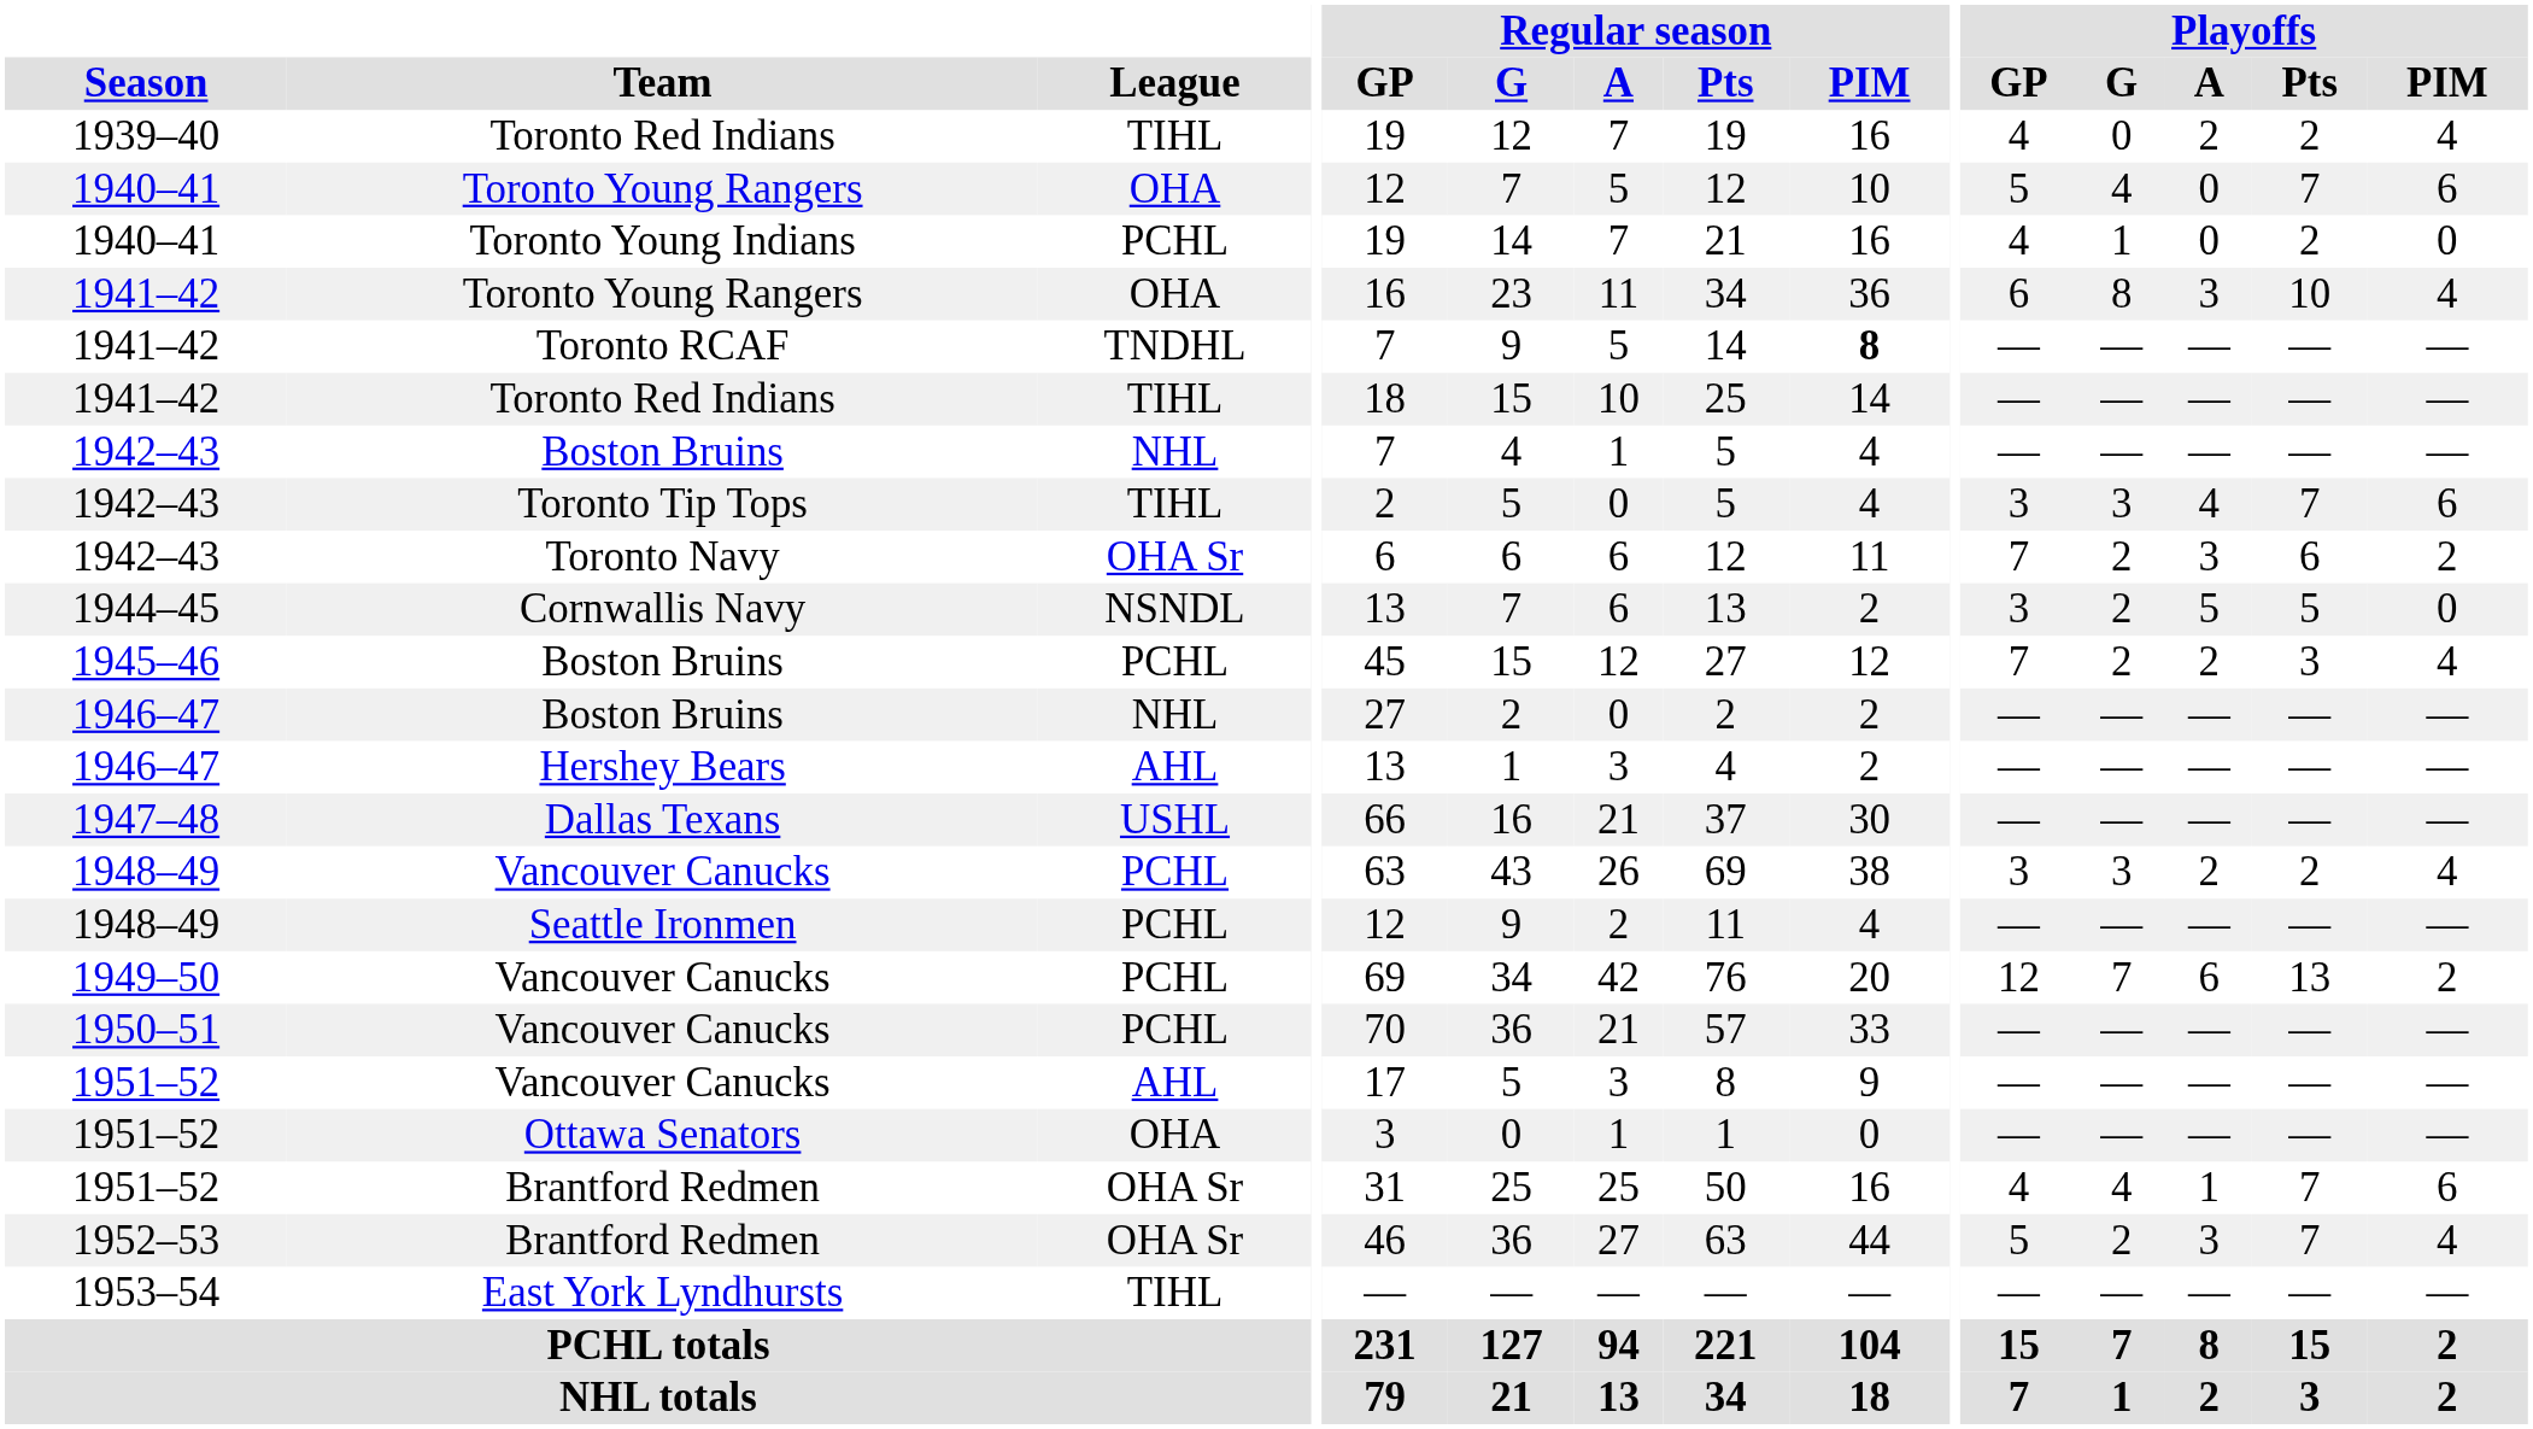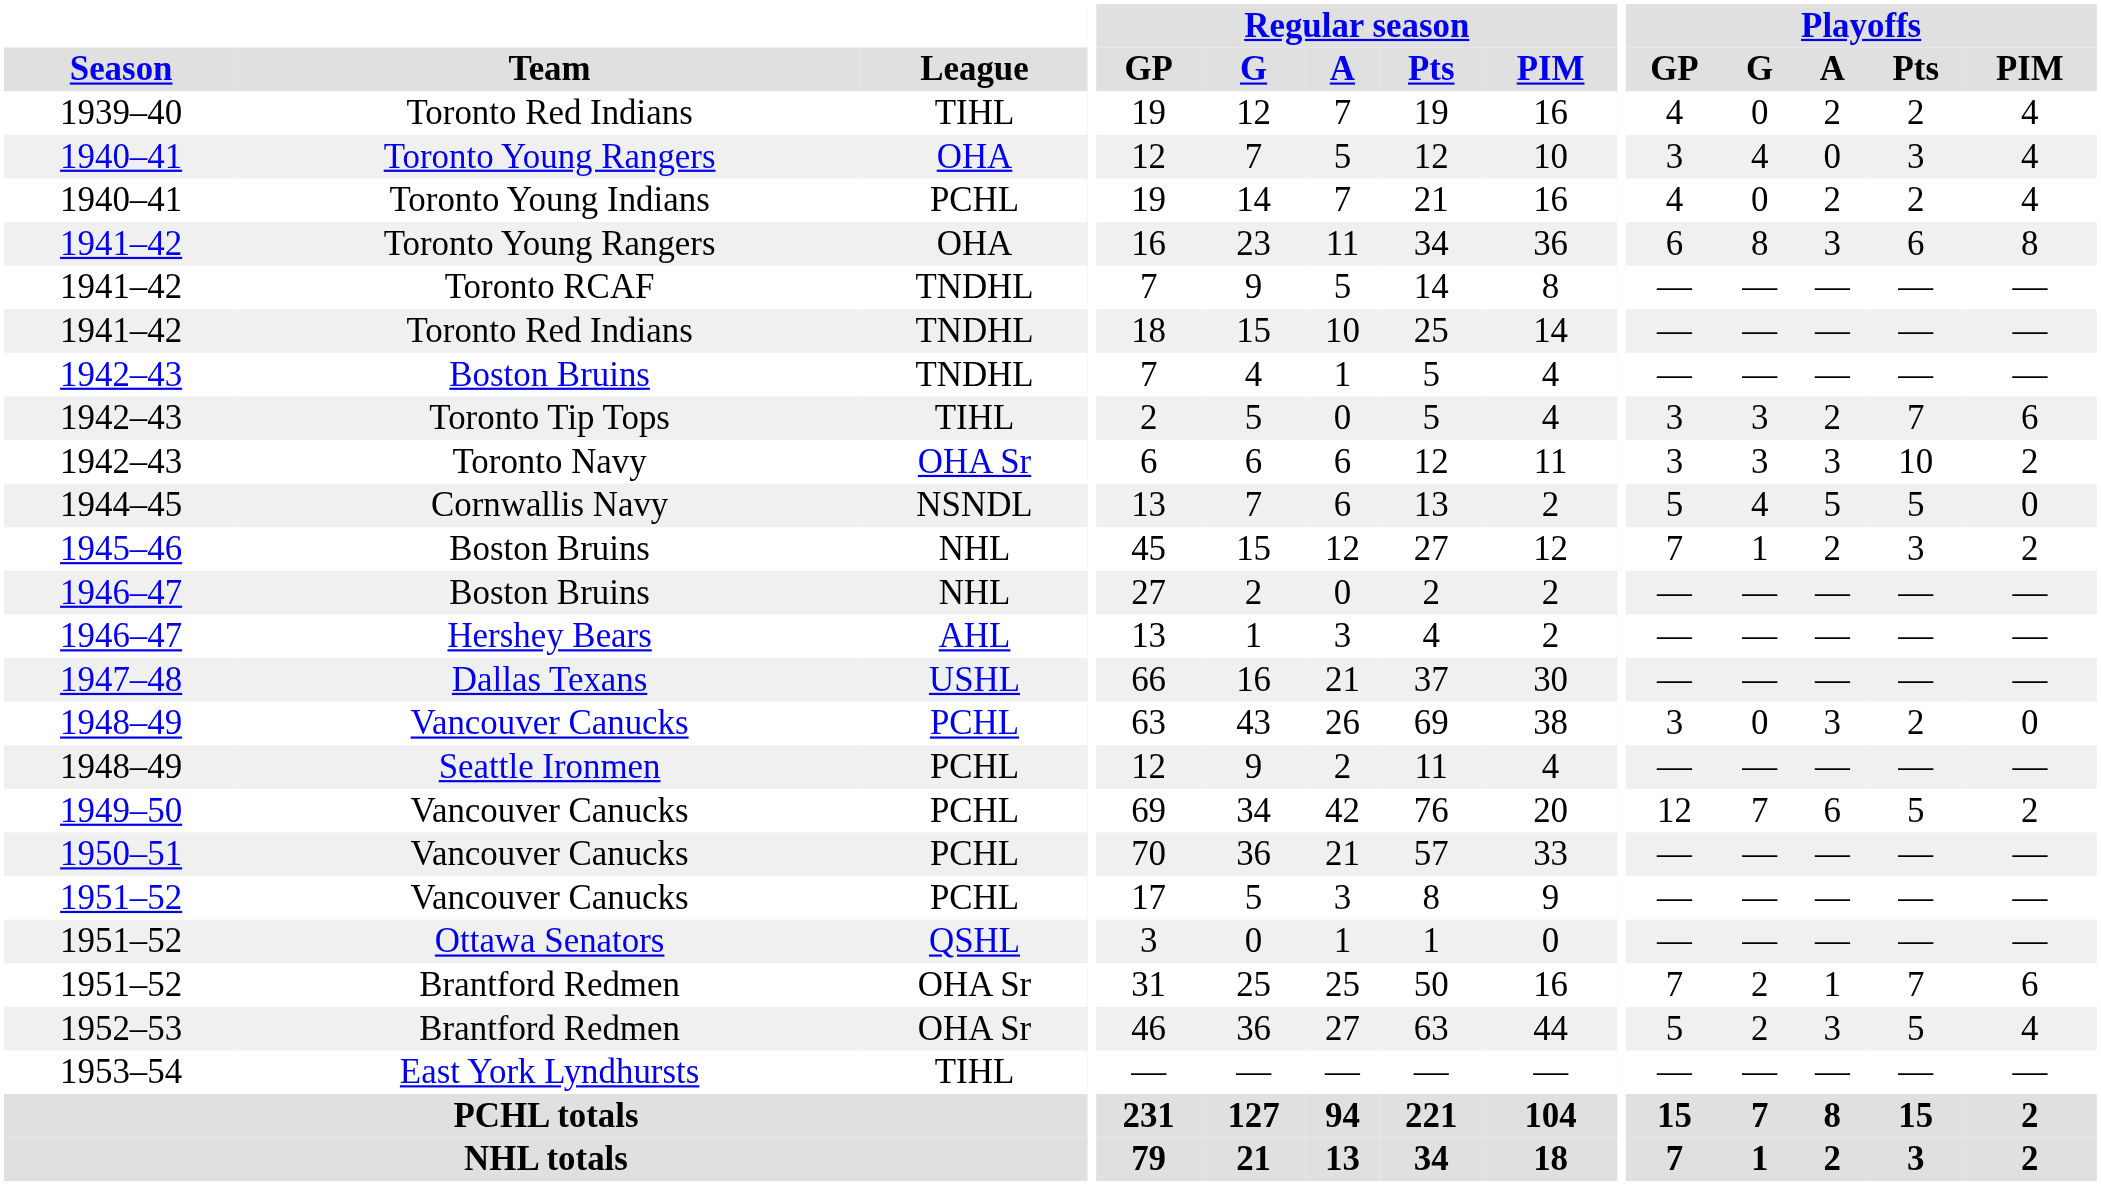 <table border="0" cellpadding="1" cellspacing="0" style="text-align:center; width:60em">
 <tr bgcolor="#e0e0e0">
 <th colspan="3" bgcolor="#ffffff"></th>
 <th rowspan="100" bgcolor="#ffffff"></th>
 <th colspan="5"><a href='#'>Regular season</a></th>
 <th rowspan="100" bgcolor="#ffffff"></th>
 <th colspan="5"><a href='#'>Playoffs</a></th>
 </tr>
 <tr bgcolor="#e0e0e0">
 <th><a href='#'>Season</a></th>
 <th>Team</th>
 <th>League</th>
 <th>GP</th>
 <th><a href='#'>G</a></th>
 <th><a href='#'>A</a></th>
 <th><a href='#'>Pts</a></th>
 <th><a href='#'>PIM</a></th>
 <th>GP</th>
 <th>G</th>
 <th>A</th>
 <th>Pts</th>
 <th>PIM</th>
 </tr>
 <tr>
 <td>1939–40</td>
 <td>Toronto Red Indians</td>
 <td>TIHL</td>
 <td>19</td>
 <td>12</td>
 <td>7</td>
 <td>19</td>
 <td>16</td>
 <td>4</td>
 <td>0</td>
 <td>2</td>
 <td>2</td>
 <td>4</td>
 </tr>
 <tr bgcolor="#f0f0f0">
 <td><a href='#'>1940–41</a></td>
 <td><a href='#'>Toronto Young Rangers</a></td>
 <td><a href='#'>OHA</a></td>
 <td>12</td>
 <td>7</td>
 <td>5</td>
 <td>12</td>
 <td>10</td>
-<td>5</td>
+<td>3</td>
 <td>4</td>
 <td>0</td>
-<td>7</td>
-<td>6</td>
+<td>3</td>
+<td>4</td>
 </tr>
 <tr>
 <td>1940–41</td>
 <td>Toronto Young Indians</td>
 <td>PCHL</td>
 <td>19</td>
 <td>14</td>
 <td>7</td>
 <td>21</td>
 <td>16</td>
 <td>4</td>
-<td>1</td>
 <td>0</td>
 <td>2</td>
-<td>0</td>
+<td>2</td>
+<td>4</td>
 </tr>
 <tr bgcolor="#f0f0f0">
 <td><a href='#'>1941–42</a></td>
 <td>Toronto Young Rangers</td>
 <td>OHA</td>
 <td>16</td>
 <td>23</td>
 <td>11</td>
 <td>34</td>
 <td>36</td>
 <td>6</td>
 <td>8</td>
 <td>3</td>
-<td>10</td>
-<td>4</td>
+<td>6</td>
+<td>8</td>
 </tr>
 <tr>
 <td>1941–42</td>
 <td>Toronto RCAF</td>
 <td>TNDHL</td>
 <td>7</td>
 <td>9</td>
 <td>5</td>
 <td>14</td>
-<td><strong>8</strong></td>
+<td>8</td>
 <td>—</td>
 <td>—</td>
 <td>—</td>
 <td>—</td>
 <td>—</td>
 </tr>
 <tr bgcolor="#f0f0f0">
 <td>1941–42</td>
 <td>Toronto Red Indians</td>
-<td>TIHL</td>
+<td>TNDHL</td>
 <td>18</td>
 <td>15</td>
 <td>10</td>
 <td>25</td>
 <td>14</td>
 <td>—</td>
 <td>—</td>
 <td>—</td>
 <td>—</td>
 <td>—</td>
 </tr>
 <tr>
 <td><a href='#'>1942–43</a></td>
 <td><a href='#'>Boston Bruins</a></td>
-<td><a href='#'>NHL</a></td>
+<td>TNDHL</td>
 <td>7</td>
 <td>4</td>
 <td>1</td>
 <td>5</td>
 <td>4</td>
 <td>—</td>
 <td>—</td>
 <td>—</td>
 <td>—</td>
 <td>—</td>
 </tr>
 <tr bgcolor="#f0f0f0">
 <td>1942–43</td>
 <td>Toronto Tip Tops</td>
 <td>TIHL</td>
 <td>2</td>
 <td>5</td>
 <td>0</td>
 <td>5</td>
 <td>4</td>
 <td>3</td>
 <td>3</td>
-<td>4</td>
+<td>2</td>
 <td>7</td>
 <td>6</td>
 </tr>
 <tr>
 <td>1942–43</td>
 <td>Toronto Navy</td>
 <td><a href='#'>OHA Sr</a></td>
 <td>6</td>
 <td>6</td>
 <td>6</td>
 <td>12</td>
 <td>11</td>
-<td>7</td>
-<td>2</td>
 <td>3</td>
-<td>6</td>
+<td>3</td>
+<td>3</td>
+<td>10</td>
 <td>2</td>
 </tr>
 <tr bgcolor="#f0f0f0">
 <td>1944–45</td>
 <td>Cornwallis Navy</td>
 <td>NSNDL</td>
 <td>13</td>
 <td>7</td>
 <td>6</td>
 <td>13</td>
 <td>2</td>
-<td>3</td>
-<td>2</td>
+<td>5</td>
+<td>4</td>
 <td>5</td>
 <td>5</td>
 <td>0</td>
 </tr>
 <tr>
 <td><a href='#'>1945–46</a></td>
 <td>Boston Bruins</td>
-<td>PCHL</td>
+<td>NHL</td>
 <td>45</td>
 <td>15</td>
 <td>12</td>
 <td>27</td>
 <td>12</td>
 <td>7</td>
-<td>2</td>
+<td>1</td>
 <td>2</td>
 <td>3</td>
-<td>4</td>
+<td>2</td>
 </tr>
 <tr bgcolor="#f0f0f0">
 <td><a href='#'>1946–47</a></td>
 <td>Boston Bruins</td>
 <td>NHL</td>
 <td>27</td>
 <td>2</td>
 <td>0</td>
 <td>2</td>
 <td>2</td>
 <td>—</td>
 <td>—</td>
 <td>—</td>
 <td>—</td>
 <td>—</td>
 </tr>
 <tr>
 <td><a href='#'>1946–47</a></td>
 <td><a href='#'>Hershey Bears</a></td>
 <td><a href='#'>AHL</a></td>
 <td>13</td>
 <td>1</td>
 <td>3</td>
 <td>4</td>
 <td>2</td>
 <td>—</td>
 <td>—</td>
 <td>—</td>
 <td>—</td>
 <td>—</td>
 </tr>
 <tr bgcolor="#f0f0f0">
 <td><a href='#'>1947–48</a></td>
 <td><a href='#'>Dallas Texans</a></td>
 <td><a href='#'>USHL</a></td>
 <td>66</td>
 <td>16</td>
 <td>21</td>
 <td>37</td>
 <td>30</td>
 <td>—</td>
 <td>—</td>
 <td>—</td>
 <td>—</td>
 <td>—</td>
 </tr>
 <tr>
 <td><a href='#'>1948–49</a></td>
 <td><a href='#'>Vancouver Canucks</a></td>
 <td><a href='#'>PCHL</a></td>
 <td>63</td>
 <td>43</td>
 <td>26</td>
 <td>69</td>
 <td>38</td>
 <td>3</td>
+<td>0</td>
 <td>3</td>
 <td>2</td>
-<td>2</td>
-<td>4</td>
+<td>0</td>
 </tr>
 <tr bgcolor="#f0f0f0">
 <td>1948–49</td>
 <td><a href='#'>Seattle Ironmen</a></td>
 <td>PCHL</td>
 <td>12</td>
 <td>9</td>
 <td>2</td>
 <td>11</td>
 <td>4</td>
 <td>—</td>
 <td>—</td>
 <td>—</td>
 <td>—</td>
 <td>—</td>
 </tr>
 <tr>
 <td><a href='#'>1949–50</a></td>
 <td>Vancouver Canucks</td>
 <td>PCHL</td>
 <td>69</td>
 <td>34</td>
 <td>42</td>
 <td>76</td>
 <td>20</td>
 <td>12</td>
 <td>7</td>
 <td>6</td>
-<td>13</td>
+<td>5</td>
 <td>2</td>
 </tr>
 <tr bgcolor="#f0f0f0">
 <td><a href='#'>1950–51</a></td>
 <td>Vancouver Canucks</td>
 <td>PCHL</td>
 <td>70</td>
 <td>36</td>
 <td>21</td>
 <td>57</td>
 <td>33</td>
 <td>—</td>
 <td>—</td>
 <td>—</td>
 <td>—</td>
 <td>—</td>
 </tr>
 <tr>
 <td><a href='#'>1951–52</a></td>
 <td>Vancouver Canucks</td>
-<td><a href='#'>AHL</a></td>
+<td>PCHL</td>
 <td>17</td>
 <td>5</td>
 <td>3</td>
 <td>8</td>
 <td>9</td>
 <td>—</td>
 <td>—</td>
 <td>—</td>
 <td>—</td>
 <td>—</td>
 </tr>
 <tr bgcolor="#f0f0f0">
 <td>1951–52</td>
 <td><a href='#'>Ottawa Senators</a></td>
-<td>OHA</td>
+<td><a href='#'>QSHL</a></td>
 <td>3</td>
 <td>0</td>
 <td>1</td>
 <td>1</td>
 <td>0</td>
 <td>—</td>
 <td>—</td>
 <td>—</td>
 <td>—</td>
 <td>—</td>
 </tr>
 <tr>
 <td>1951–52</td>
 <td>Brantford Redmen</td>
 <td>OHA Sr</td>
 <td>31</td>
 <td>25</td>
 <td>25</td>
 <td>50</td>
 <td>16</td>
-<td>4</td>
-<td>4</td>
+<td>7</td>
+<td>2</td>
 <td>1</td>
 <td>7</td>
 <td>6</td>
 </tr>
 <tr bgcolor="#f0f0f0">
 <td>1952–53</td>
 <td>Brantford Redmen</td>
 <td>OHA Sr</td>
 <td>46</td>
 <td>36</td>
 <td>27</td>
 <td>63</td>
 <td>44</td>
 <td>5</td>
 <td>2</td>
 <td>3</td>
-<td>7</td>
+<td>5</td>
 <td>4</td>
 </tr>
 <tr>
 <td>1953–54</td>
 <td><a href='#'>East York Lyndhursts</a></td>
 <td>TIHL</td>
 <td>—</td>
 <td>—</td>
 <td>—</td>
 <td>—</td>
 <td>—</td>
 <td>—</td>
 <td>—</td>
 <td>—</td>
 <td>—</td>
 <td>—</td>
 </tr>
 <tr bgcolor="#e0e0e0">
 <th colspan="3">PCHL totals</th>
 <th>231</th>
 <th>127</th>
 <th>94</th>
 <th>221</th>
 <th>104</th>
 <th>15</th>
 <th>7</th>
 <th>8</th>
 <th>15</th>
 <th>2</th>
 </tr>
 <tr bgcolor="#e0e0e0">
 <th colspan="3">NHL totals</th>
 <th>79</th>
 <th>21</th>
 <th>13</th>
 <th>34</th>
 <th>18</th>
 <th>7</th>
 <th>1</th>
 <th>2</th>
 <th>3</th>
 <th>2</th>
 </tr>
 </table>
